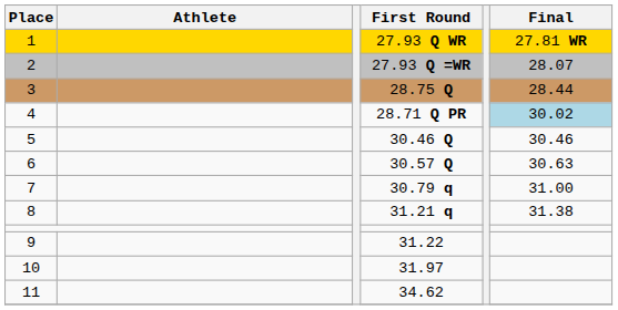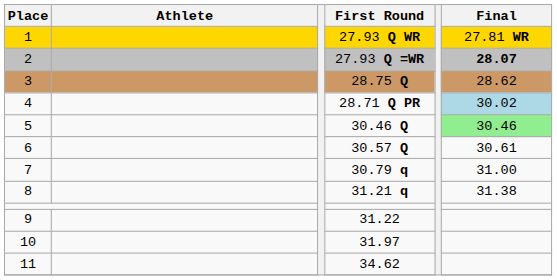 <table class="wikitable" style="text-align:center">
 <tr>
 <th>Place</th>
 <th width=250>Athlete</th>
 <th rowspan=20></th>
 <th width=100>First Round</th>
 <th rowspan=20></th>
 <th width=100>Final</th>
 </tr>
 <tr bgcolor=gold>
 <td>1</td>
 <td align=left></td>
 <td>27.93 <strong>Q WR</strong></td>
 <td>27.81 <strong>WR</strong></td>
 </tr>
 <tr bgcolor=silver>
 <td>2</td>
 <td align=left></td>
 <td>27.93 <strong>Q =WR</strong></td>
-<td>28.07</td>
+<td><strong>28.07</strong></td>
 </tr>
 <tr bgcolor=cc9966>
 <td>3</td>
 <td align=left></td>
 <td>28.75 <strong>Q</strong></td>
-<td>28.44</td>
+<td>28.62</td>
 </tr>
 <tr>
 <td>4</td>
 <td align=left></td>
 <td>28.71 <strong>Q PR</strong></td>
 <td style="background: lightblue;">30.02</td>
 </tr>
 <tr>
 <td>5</td>
 <td align=left></td>
 <td>30.46 <strong>Q</strong></td>
-<td>30.46</td>
+<td style="background: lightgreen;">30.46</td>
 </tr>
 <tr>
 <td>6</td>
 <td align=left></td>
 <td>30.57 <strong>Q</strong></td>
-<td>30.63</td>
+<td>30.61</td>
 </tr>
 <tr>
 <td>7</td>
 <td align=left></td>
 <td>30.79 <strong>q</strong></td>
 <td>31.00</td>
 </tr>
 <tr>
 <td>8</td>
 <td align=left></td>
 <td>31.21 <strong>q</strong></td>
 <td>31.38</td>
 </tr>
 <tr>
 <td colspan=10></td>
 </tr>
 <tr>
 <td>9</td>
 <td align=left></td>
 <td>31.22</td>
 <td></td>
 </tr>
 <tr>
 <td>10</td>
 <td align=left></td>
 <td>31.97</td>
 <td></td>
 </tr>
 <tr>
 <td>11</td>
 <td align=left></td>
 <td>34.62</td>
 <td></td>
 </tr>
 <tr>
 </tr>
 </table>
